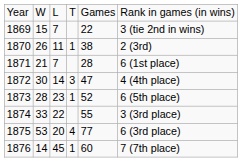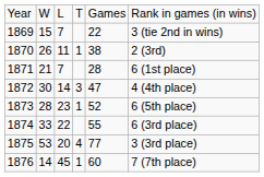 <table class="wikitable sortable">
 <tr>
 <td>Year</td>
 <td>W</td>
 <td>L</td>
 <td>T</td>
 <td>Games</td>
 <td>Rank in games (in wins)</td>
 </tr>
 <tr>
 <td>1869</td>
 <td>15</td>
 <td>7</td>
 <td></td>
 <td>22</td>
 <td>3 (tie 2nd in wins)</td>
 </tr>
 <tr>
 <td>1870</td>
 <td>26</td>
 <td>11</td>
 <td>1</td>
 <td>38</td>
 <td>2 (3rd)</td>
 </tr>
 <tr>
 <td>1871</td>
 <td>21</td>
 <td>7</td>
 <td></td>
 <td>28</td>
 <td>6 (1st place)</td>
 </tr>
 <tr>
 <td>1872</td>
 <td>30</td>
 <td>14</td>
 <td>3</td>
 <td>47</td>
 <td>4 (4th place)</td>
 </tr>
 <tr>
 <td>1873</td>
 <td>28</td>
 <td>23</td>
 <td>1</td>
 <td>52</td>
 <td>6 (5th place)</td>
 </tr>
 <tr>
 <td>1874</td>
 <td>33</td>
 <td>22</td>
 <td></td>
 <td>55</td>
-<td>3 (3rd place)</td>
+<td>6 (3rd place)</td>
 </tr>
 <tr>
 <td>1875</td>
 <td>53</td>
 <td>20</td>
 <td>4</td>
 <td>77</td>
-<td>6 (3rd place)</td>
+<td>3 (3rd place)</td>
 </tr>
 <tr>
 <td>1876</td>
 <td>14</td>
 <td>45</td>
 <td>1</td>
 <td>60</td>
 <td>7 (7th place)</td>
 </tr>
 </table>
